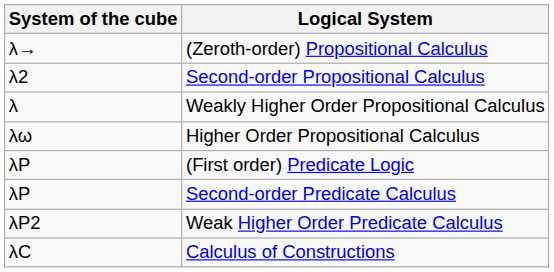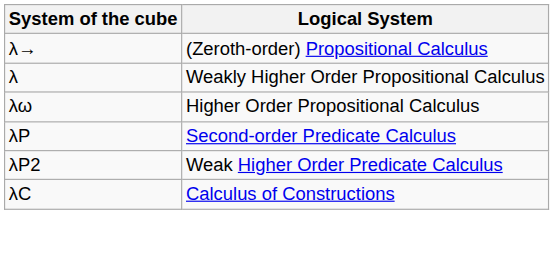 <table class="wikitable">
 <tr>
 <th>System of the cube</th>
 <th>Logical System</th>
 </tr>
 <tr>
 <td>λ→</td>
 <td>(Zeroth-order) <a href='#'>Propositional Calculus</a></td>
 </tr>
 <tr>
-<td>λ2</td>
-<td><a href='#'>Second-order Propositional Calculus</a></td>
-</tr>
-<tr>
 <td>λ</td>
 <td>Weakly Higher Order Propositional Calculus</td>
 </tr>
 <tr>
 <td>λω</td>
 <td>Higher Order Propositional Calculus</td>
-</tr>
-<tr>
-<td>λP</td>
-<td>(First order) <a href='#'>Predicate Logic</a></td>
 </tr>
 <tr>
 <td>λP</td>
 <td><a href='#'>Second-order Predicate Calculus</a></td>
 </tr>
 <tr>
 <td>λP2</td>
 <td>Weak <a href='#'>Higher Order Predicate Calculus</a></td>
 </tr>
 <tr>
 <td>λC</td>
 <td><a href='#'>Calculus of Constructions</a></td>
 </tr>
 </table>
